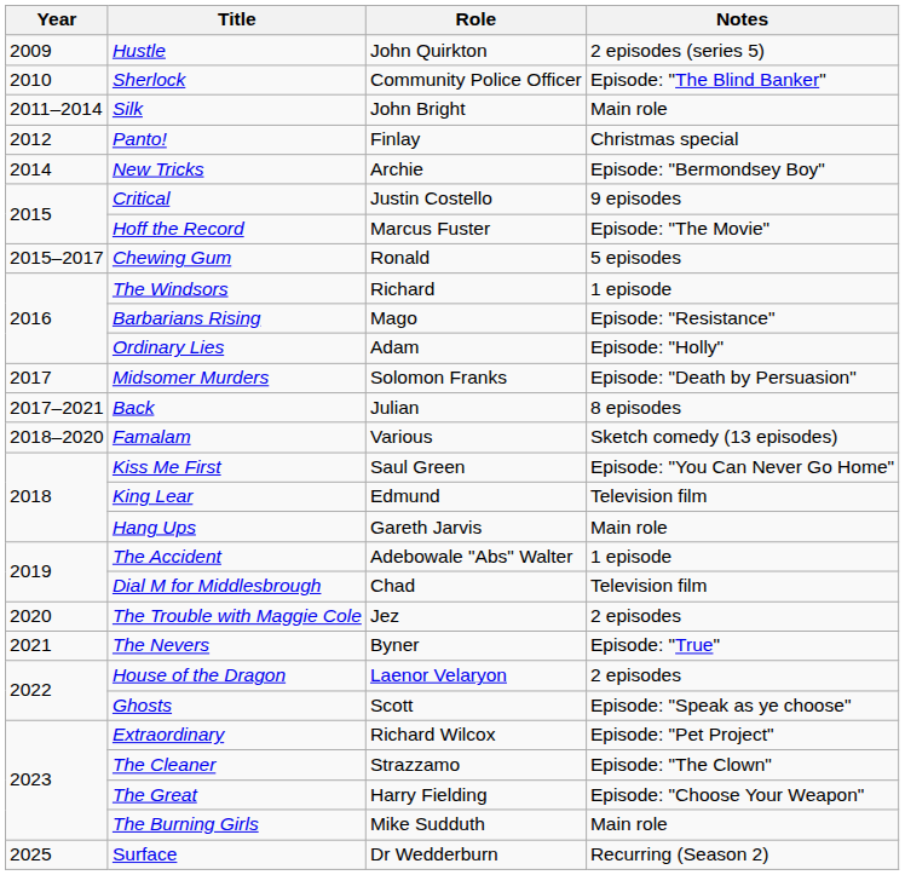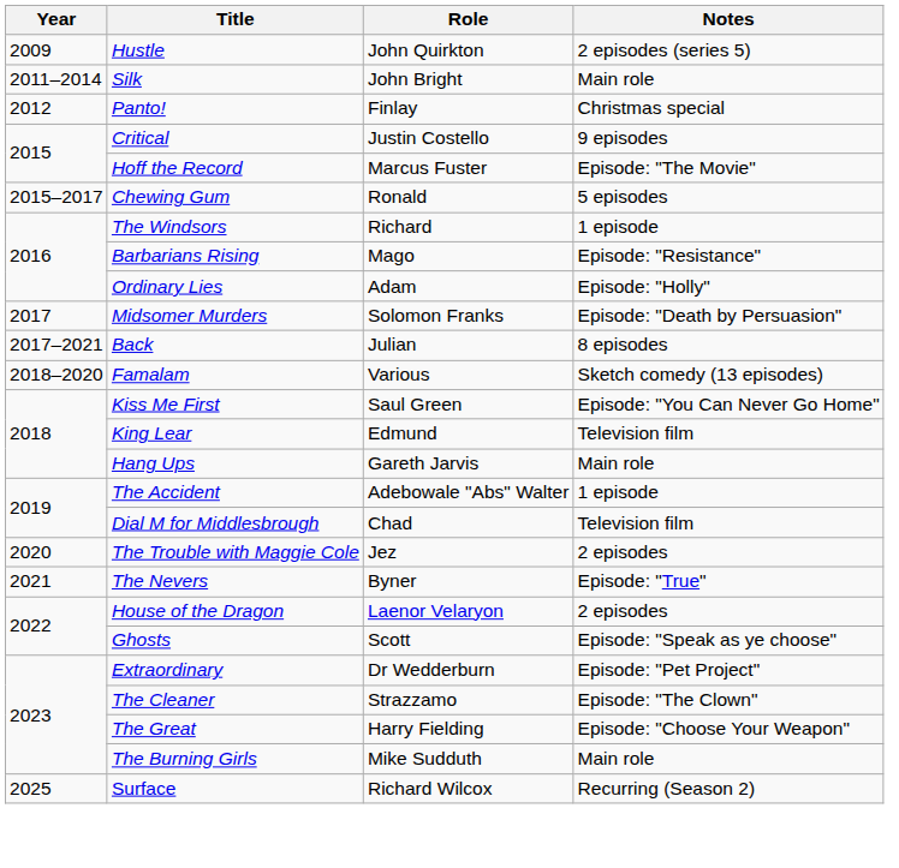 <table class="wikitable sortable">
 <tr>
 <th>Year</th>
 <th>Title</th>
 <th>Role</th>
 <th class="unsortable">Notes</th>
 </tr>
 <tr>
 <td>2009</td>
 <td><em><a href='#'>Hustle</a></em></td>
 <td>John Quirkton</td>
 <td>2 episodes (series 5)</td>
 </tr>
 <tr>
-<td>2010</td>
-<td><em><a href='#'>Sherlock</a></em></td>
-<td>Community Police Officer</td>
-<td>Episode: "<a href='#'>The Blind Banker</a>"</td>
-</tr>
-<tr>
 <td>2011–2014</td>
 <td><em><a href='#'>Silk</a></em></td>
 <td>John Bright</td>
 <td>Main role</td>
 </tr>
 <tr>
 <td>2012</td>
 <td><em><a href='#'>Panto!</a></em></td>
 <td>Finlay</td>
 <td>Christmas special</td>
-</tr>
-<tr>
-<td>2014</td>
-<td><em><a href='#'>New Tricks</a></em></td>
-<td>Archie</td>
-<td>Episode: "Bermondsey Boy"</td>
 </tr>
 <tr>
 <td rowspan="2">2015</td>
 <td><em><a href='#'>Critical</a></em></td>
 <td>Justin Costello</td>
 <td>9 episodes</td>
 </tr>
 <tr>
 <td><em><a href='#'>Hoff the Record</a></em></td>
 <td>Marcus Fuster</td>
 <td>Episode: "The Movie"</td>
 </tr>
 <tr>
 <td>2015–2017</td>
 <td><em><a href='#'>Chewing Gum</a></em></td>
 <td>Ronald</td>
 <td>5 episodes</td>
 </tr>
 <tr>
 <td rowspan="3">2016</td>
 <td><em><a href='#'>The Windsors</a></em></td>
 <td>Richard</td>
 <td>1 episode</td>
 </tr>
 <tr>
 <td><em><a href='#'>Barbarians Rising</a></em></td>
 <td>Mago</td>
 <td>Episode: "Resistance"</td>
 </tr>
 <tr>
 <td><em><a href='#'>Ordinary Lies</a></em></td>
 <td>Adam</td>
 <td>Episode: "Holly"</td>
 </tr>
 <tr>
 <td>2017</td>
 <td><em><a href='#'>Midsomer Murders</a></em></td>
 <td>Solomon Franks</td>
 <td>Episode: "Death by Persuasion"</td>
 </tr>
 <tr>
 <td>2017–2021</td>
 <td><em><a href='#'>Back</a></em></td>
 <td>Julian</td>
 <td>8 episodes</td>
 </tr>
 <tr>
 <td>2018–2020</td>
 <td><em><a href='#'>Famalam</a></em></td>
 <td>Various</td>
 <td>Sketch comedy (13 episodes)</td>
 </tr>
 <tr>
 <td rowspan="3">2018</td>
 <td><em><a href='#'>Kiss Me First</a></em></td>
 <td>Saul Green</td>
 <td>Episode: "You Can Never Go Home"</td>
 </tr>
 <tr>
 <td><em><a href='#'>King Lear</a></em></td>
 <td>Edmund</td>
 <td>Television film</td>
 </tr>
 <tr>
 <td><em><a href='#'>Hang Ups</a></em></td>
 <td>Gareth Jarvis</td>
 <td>Main role</td>
 </tr>
 <tr>
 <td rowspan="2">2019</td>
 <td><em><a href='#'>The Accident</a></em></td>
 <td>Adebowale "Abs" Walter</td>
 <td>1 episode</td>
 </tr>
 <tr>
 <td><em><a href='#'>Dial M for Middlesbrough</a></em></td>
 <td>Chad</td>
 <td>Television film</td>
 </tr>
 <tr>
 <td>2020</td>
 <td><em><a href='#'>The Trouble with Maggie Cole</a></em></td>
 <td>Jez</td>
 <td>2 episodes</td>
 </tr>
 <tr>
 <td>2021</td>
 <td><em><a href='#'>The Nevers</a></em></td>
 <td>Byner</td>
 <td>Episode: "<a href='#'>True</a>"</td>
 </tr>
 <tr>
 <td rowspan="2">2022</td>
 <td><em><a href='#'>House of the Dragon</a></em></td>
 <td><a href='#'>Laenor Velaryon</a></td>
 <td>2 episodes</td>
 </tr>
 <tr>
 <td><em><a href='#'>Ghosts</a></em></td>
 <td>Scott</td>
 <td>Episode: "Speak as ye choose"</td>
 </tr>
 <tr>
 <td rowspan="4">2023</td>
 <td><em><a href='#'>Extraordinary</a></em></td>
-<td>Richard Wilcox</td>
+<td>Dr Wedderburn</td>
 <td>Episode: "Pet Project"</td>
 </tr>
 <tr>
 <td><em><a href='#'>The Cleaner</a></em></td>
 <td>Strazzamo</td>
 <td>Episode: "The Clown"</td>
 </tr>
 <tr>
 <td><em><a href='#'>The Great</a></em></td>
 <td>Harry Fielding</td>
 <td>Episode: "Choose Your Weapon"</td>
 </tr>
 <tr>
 <td><em><a href='#'>The Burning Girls</a></em></td>
 <td>Mike Sudduth</td>
 <td>Main role</td>
 </tr>
 <tr>
 <td>2025</td>
 <td><a href='#'>Surface</a></td>
-<td>Dr Wedderburn</td>
+<td>Richard Wilcox</td>
 <td>Recurring (Season 2)</td>
 </tr>
 </table>
